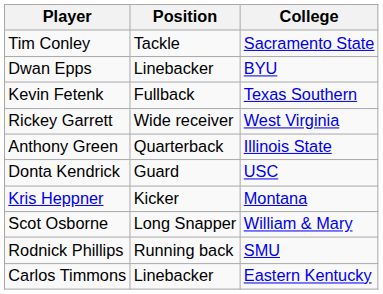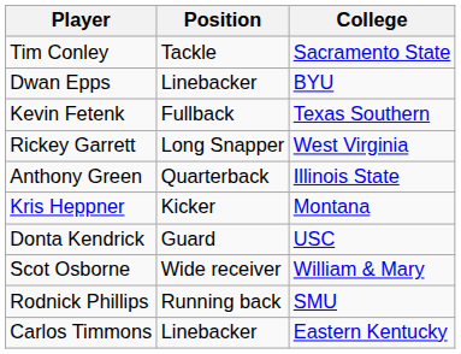 <table class="wikitable">
 <tr>
 <th>Player</th>
 <th>Position</th>
 <th>College</th>
 </tr>
 <tr>
 <td>Tim Conley</td>
 <td>Tackle</td>
 <td><a href='#'>Sacramento State</a></td>
 </tr>
 <tr>
 <td>Dwan Epps</td>
 <td>Linebacker</td>
 <td><a href='#'>BYU</a></td>
 </tr>
 <tr>
 <td>Kevin Fetenk</td>
 <td>Fullback</td>
 <td><a href='#'>Texas Southern</a></td>
 </tr>
 <tr>
 <td>Rickey Garrett</td>
-<td>Wide receiver</td>
+<td>Long Snapper</td>
 <td><a href='#'>West Virginia</a></td>
 </tr>
 <tr>
 <td>Anthony Green</td>
 <td>Quarterback</td>
 <td><a href='#'>Illinois State</a></td>
 </tr>
 <tr>
+<td><a href='#'>Kris Heppner</a></td>
+<td>Kicker</td>
+<td><a href='#'>Montana</a></td>
+</tr>
+<tr>
 <td>Donta Kendrick</td>
 <td>Guard</td>
 <td><a href='#'>USC</a></td>
 </tr>
 <tr>
-<td><a href='#'>Kris Heppner</a></td>
-<td>Kicker</td>
-<td><a href='#'>Montana</a></td>
-</tr>
-<tr>
 <td>Scot Osborne</td>
-<td>Long Snapper</td>
+<td>Wide receiver</td>
 <td><a href='#'>William & Mary</a></td>
 </tr>
 <tr>
 <td>Rodnick Phillips</td>
 <td>Running back</td>
 <td><a href='#'>SMU</a></td>
 </tr>
 <tr>
 <td>Carlos Timmons</td>
 <td>Linebacker</td>
 <td><a href='#'>Eastern Kentucky</a></td>
 </tr>
 </table>
